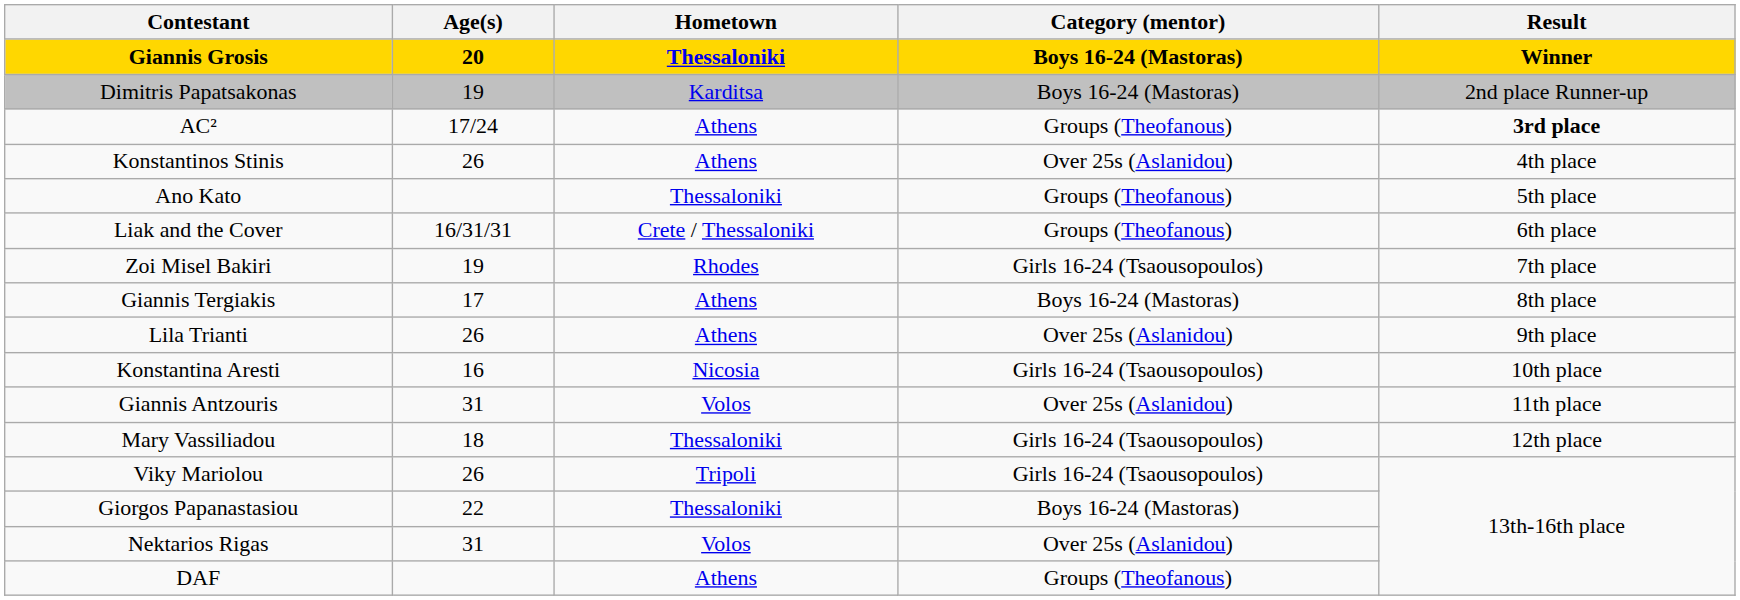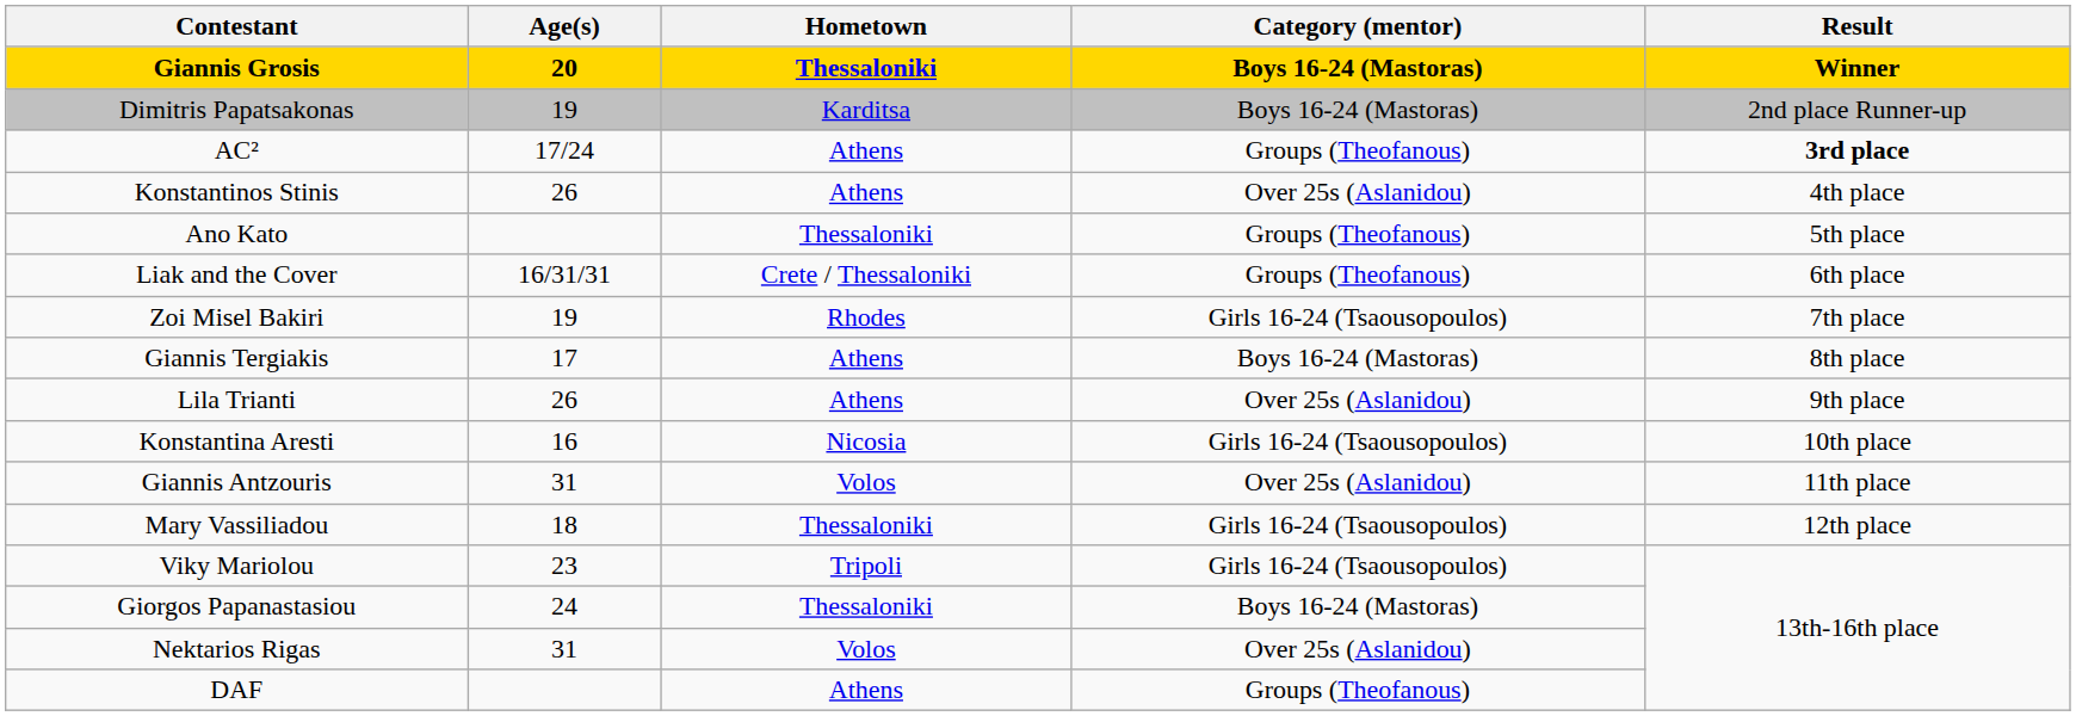 <table class="wikitable sortable" style="width:100%; text-align:center;">
 <tr>
 <th>Contestant</th>
 <th>Age(s)</th>
 <th>Hometown</th>
 <th>Category (mentor)</th>
 <th>Result</th>
 </tr>
 <tr bgcolor=gold>
 <td><strong>Giannis Grosis</strong></td>
 <td><strong>20</strong></td>
 <td><strong><a href='#'>Thessaloniki</a></strong></td>
 <td><strong>Boys 16-24 (Mastoras)</strong></td>
 <td><strong>Winner</strong></td>
 </tr>
 <tr bgcolor=silver>
 <td>Dimitris Papatsakonas</td>
 <td>19</td>
 <td><a href='#'>Karditsa</a></td>
 <td>Boys 16-24 (Mastoras)</td>
 <td>2nd place Runner-up</td>
 </tr>
 <tr>
 <td>AC²</td>
 <td>17/24</td>
 <td><a href='#'>Athens</a></td>
 <td>Groups (<a href='#'>Theofanous</a>)</td>
 <td><strong>3rd place</strong></td>
 </tr>
 <tr>
 <td>Konstantinos Stinis</td>
 <td>26</td>
 <td><a href='#'>Athens</a></td>
 <td>Over 25s (<a href='#'>Aslanidou</a>)</td>
 <td>4th place</td>
 </tr>
 <tr>
 <td>Ano Kato</td>
 <td></td>
 <td><a href='#'>Thessaloniki</a></td>
 <td>Groups (<a href='#'>Theofanous</a>)</td>
 <td>5th place</td>
 </tr>
 <tr>
 <td>Liak and the Cover</td>
 <td>16/31/31</td>
 <td><a href='#'>Crete</a> / <a href='#'>Thessaloniki</a></td>
 <td>Groups (<a href='#'>Theofanous</a>)</td>
 <td>6th place</td>
 </tr>
 <tr>
 <td>Zoi Misel Bakiri</td>
 <td>19</td>
 <td><a href='#'>Rhodes</a></td>
 <td>Girls 16-24 (Tsaousopoulos)</td>
 <td>7th place</td>
 </tr>
 <tr>
 <td>Giannis Tergiakis</td>
 <td>17</td>
 <td><a href='#'>Athens</a></td>
 <td>Boys 16-24 (Mastoras)</td>
 <td>8th place</td>
 </tr>
 <tr>
 <td>Lila Trianti</td>
 <td>26</td>
 <td><a href='#'>Athens</a></td>
 <td>Over 25s (<a href='#'>Aslanidou</a>)</td>
 <td>9th place</td>
 </tr>
 <tr>
 <td>Konstantina Aresti</td>
 <td>16</td>
 <td><a href='#'>Nicosia</a></td>
 <td>Girls 16-24 (Tsaousopoulos)</td>
 <td>10th place</td>
 </tr>
 <tr>
 <td>Giannis Antzouris</td>
 <td>31</td>
 <td><a href='#'>Volos</a></td>
 <td>Over 25s (<a href='#'>Aslanidou</a>)</td>
 <td>11th place</td>
 </tr>
 <tr>
 <td>Mary Vassiliadou</td>
 <td>18</td>
 <td><a href='#'>Thessaloniki</a></td>
 <td>Girls 16-24 (Tsaousopoulos)</td>
 <td>12th place</td>
 </tr>
 <tr>
 <td>Viky Mariolou</td>
-<td>26</td>
+<td>23</td>
 <td><a href='#'>Tripoli</a></td>
 <td>Girls 16-24 (Tsaousopoulos)</td>
 <td rowspan="4">13th-16th place</td>
 </tr>
 <tr>
 <td>Giorgos Papanastasiou</td>
-<td>22</td>
+<td>24</td>
 <td><a href='#'>Thessaloniki</a></td>
 <td>Boys 16-24 (Mastoras)</td>
 </tr>
 <tr>
 <td>Nektarios Rigas</td>
 <td>31</td>
 <td><a href='#'>Volos</a></td>
 <td>Over 25s (<a href='#'>Aslanidou</a>)</td>
 </tr>
 <tr>
 <td>DAF</td>
 <td></td>
 <td><a href='#'>Athens</a></td>
 <td>Groups (<a href='#'>Theofanous</a>)</td>
 </tr>
 </table>
